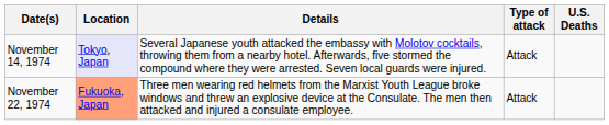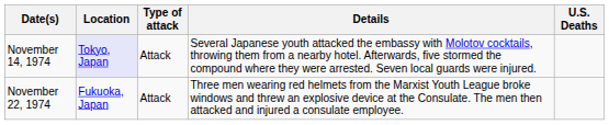 <table class="sortable wikitable">
 <tr>
 <th>Date(s)</th>
 <th>Location</th>
+<th>Type of attack</th>
 <th>Details</th>
-<th>Type of attack</th>
 <th>U.S. Deaths</th>
 </tr>
 <tr>
 <td>November 14, 1974</td>
 <td style="background: lavender;"><a href='#'>Tokyo</a>, <a href='#'>Japan</a></td>
+<td>Attack</td>
 <td>Several Japanese youth attacked the embassy with <a href='#'>Molotov cocktails</a>, throwing them from a nearby hotel. Afterwards, five stormed the compound where they were arrested. Seven local guards were injured.</td>
-<td>Attack</td>
 <td></td>
 </tr>
 <tr>
 <td>November 22, 1974</td>
-<td style="background: lightsalmon;"><a href='#'>Fukuoka, Japan</a></td>
+<td><a href='#'>Fukuoka, Japan</a></td>
+<td>Attack</td>
 <td>Three men wearing red helmets from the Marxist Youth League broke windows and threw an explosive device at the Consulate. The men then attacked and injured a consulate employee.</td>
-<td>Attack</td>
 <td></td>
 </tr>
 </table>
